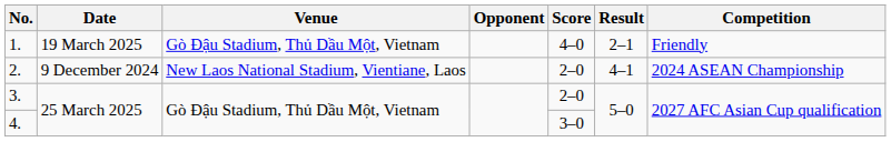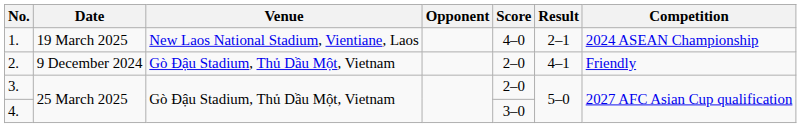 <table class="wikitable">
 <tr>
 <th>No.</th>
 <th>Date</th>
 <th>Venue</th>
 <th>Opponent</th>
 <th>Score</th>
 <th>Result</th>
 <th>Competition</th>
 </tr>
 <tr>
 <td>1.</td>
 <td>19 March 2025</td>
-<td><a href='#'>Gò Đậu Stadium</a>, <a href='#'>Thủ Dầu Một</a>, Vietnam</td>
+<td><a href='#'>New Laos National Stadium</a>, <a href='#'>Vientiane</a>, Laos</td>
 <td></td>
 <td align=center>4–0</td>
 <td align="center">2–1</td>
-<td><a href='#'>Friendly</a></td>
+<td><a href='#'>2024 ASEAN Championship</a></td>
 </tr>
 <tr>
 <td>2.</td>
 <td>9 December 2024</td>
-<td><a href='#'>New Laos National Stadium</a>, <a href='#'>Vientiane</a>, Laos</td>
+<td><a href='#'>Gò Đậu Stadium</a>, <a href='#'>Thủ Dầu Một</a>, Vietnam</td>
 <td></td>
 <td align=center>2–0</td>
 <td align="center">4–1</td>
-<td><a href='#'>2024 ASEAN Championship</a></td>
+<td><a href='#'>Friendly</a></td>
 </tr>
 <tr>
 <td>3.</td>
 <td rowspan=2>25 March 2025</td>
 <td rowspan="2">Gò Đậu Stadium, Thủ Dầu Một, Vietnam</td>
 <td rowspan="2"></td>
 <td align=center>2–0</td>
 <td rowspan="2" align="center">5–0</td>
 <td rowspan=2><a href='#'>2027 AFC Asian Cup qualification</a></td>
 </tr>
 <tr>
 <td>4.</td>
 <td align=center>3–0</td>
 </tr>
 </table>
